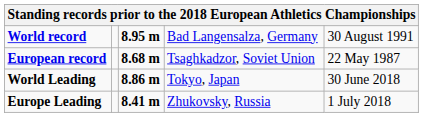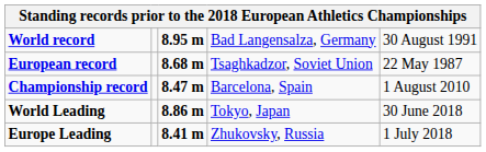 <table class="wikitable">
 <tr>
 <th colspan="5">Standing records prior to the 2018 European Athletics Championships</th>
 </tr>
 <tr>
 <td><strong><a href='#'>World record</a></strong></td>
 <td></td>
 <td><strong>8.95 m</strong></td>
 <td><a href='#'>Bad Langensalza</a>, <a href='#'>Germany</a></td>
 <td>30 August 1991</td>
 </tr>
 <tr>
 <td><strong><a href='#'>European record</a></strong></td>
 <td></td>
 <td><strong>8.68 m</strong></td>
 <td><a href='#'>Tsaghkadzor</a>, <a href='#'>Soviet Union</a></td>
 <td>22 May 1987</td>
 </tr>
 <tr>
+<td><strong><a href='#'>Championship record</a></strong></td>
+<td></td>
+<td><strong>8.47 m</strong></td>
+<td><a href='#'>Barcelona</a>, <a href='#'>Spain</a></td>
+<td>1 August 2010</td>
+</tr>
+<tr>
 <td><strong>World Leading</strong></td>
 <td></td>
 <td><strong>8.86 m</strong></td>
 <td><a href='#'>Tokyo</a>, <a href='#'>Japan</a></td>
 <td>30 June 2018</td>
 </tr>
 <tr>
 <td><strong>Europe Leading</strong></td>
 <td></td>
 <td><strong>8.41 m</strong></td>
 <td><a href='#'>Zhukovsky</a>, <a href='#'>Russia</a></td>
 <td>1 July 2018</td>
 </tr>
 </table>
